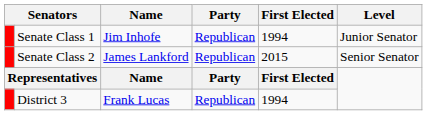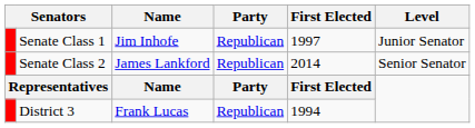 <table class=wikitable>
 <tr>
 <th colspan=2 align=center valign=bottom><strong>Senators</strong></th>
 <th align=center valign=bottom><strong>Name</strong></th>
 <th align=center valign=bottom><strong>Party</strong></th>
 <th align=center valign=bottom><strong>First Elected</strong></th>
 <th align=center valign=bottom><strong>Level</strong></th>
 </tr>
 <tr>
 <td bgcolor="red"> </td>
 <td>Senate Class 1</td>
 <td><a href='#'>Jim Inhofe</a></td>
 <td><a href='#'>Republican</a></td>
-<td>1994</td>
+<td>1997</td>
 <td>Junior Senator</td>
 </tr>
 <tr>
 <td bgcolor="red"> </td>
 <td>Senate Class 2</td>
 <td><a href='#'>James Lankford</a></td>
 <td><a href='#'>Republican</a></td>
-<td>2015</td>
+<td>2014</td>
 <td>Senior Senator</td>
 </tr>
 <tr>
 <th colspan=2 align=center valign=bottom><strong>Representatives</strong></th>
 <th align=center valign=bottom><strong>Name</strong></th>
 <th align=center valign=bottom><strong>Party</strong></th>
 <th align=center valign=bottom><strong>First Elected</strong></th>
 </tr>
 <tr>
 <td bgcolor="red"> </td>
 <td>District 3</td>
 <td><a href='#'>Frank Lucas</a></td>
 <td><a href='#'>Republican</a></td>
 <td>1994</td>
 </tr>
 </table>
